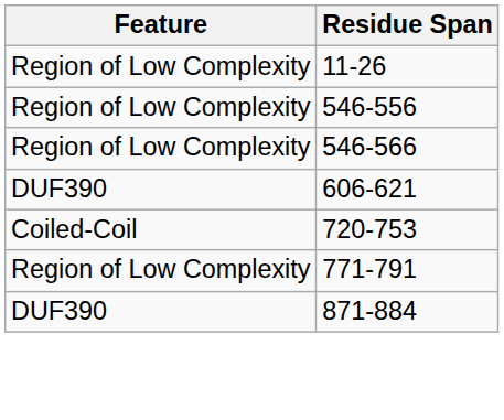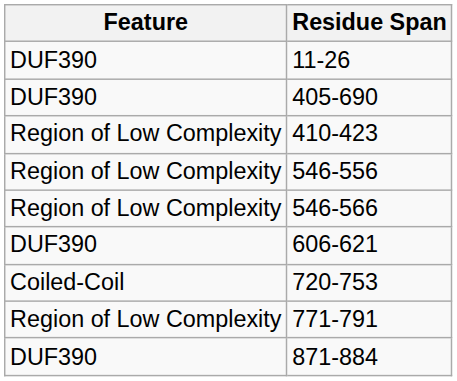 <table class="wikitable">
 <tr>
 <th>Feature</th>
 <th>Residue Span</th>
 </tr>
 <tr>
+<td>DUF390</td>
+<td>11-26</td>
+</tr>
+<tr>
+<td>DUF390</td>
+<td>405-690</td>
+</tr>
+<tr>
 <td>Region of Low Complexity</td>
-<td>11-26</td>
+<td>410-423</td>
 </tr>
 <tr>
 <td>Region of Low Complexity</td>
 <td>546-556</td>
 </tr>
 <tr>
 <td>Region of Low Complexity</td>
 <td>546-566</td>
 </tr>
 <tr>
 <td>DUF390</td>
 <td>606-621</td>
 </tr>
 <tr>
 <td>Coiled-Coil</td>
 <td>720-753</td>
 </tr>
 <tr>
 <td>Region of Low Complexity</td>
 <td>771-791</td>
 </tr>
 <tr>
 <td>DUF390</td>
 <td>871-884</td>
 </tr>
 </table>
